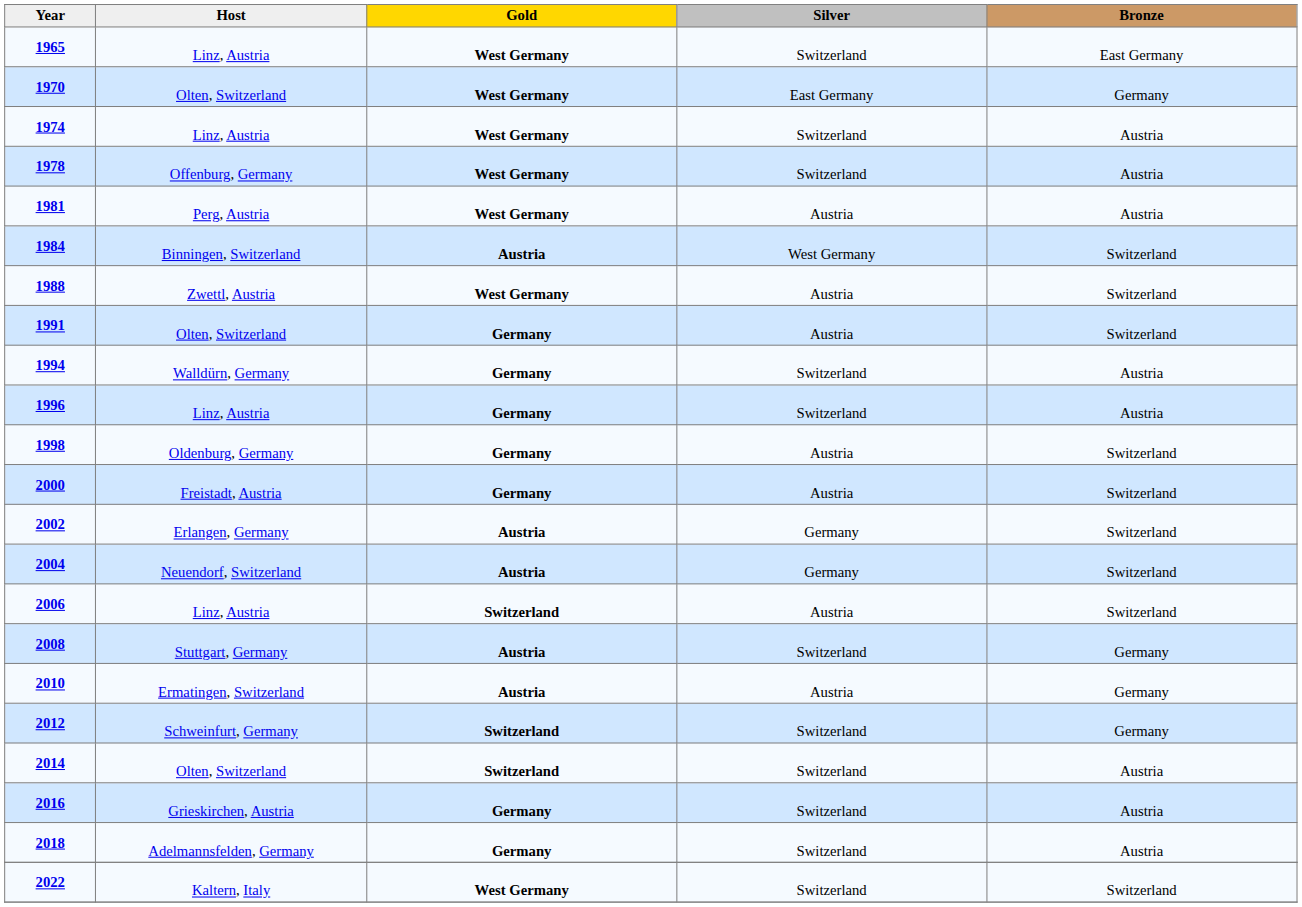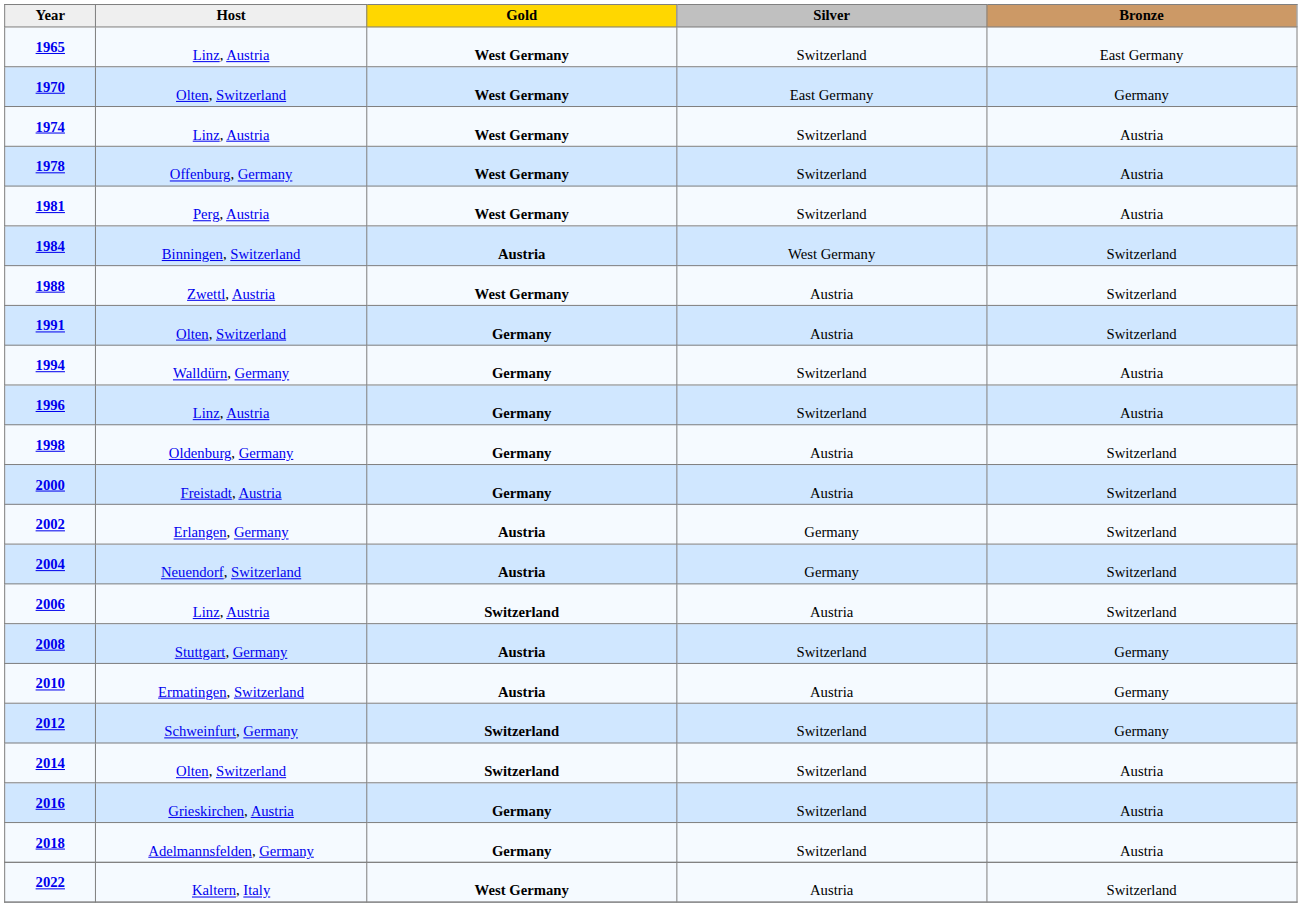 <table class="toccolours" border="1" cellpadding="2" style="border-collapse: collapse; text-align: center; width: 80%; margin: 0 auto; font-size: 90%;">
 <tr style="background: #efefef;">
 <th width=7%>Year</th>
 <th width=21%>Host</th>
 <th width=24% bgcolor=gold>Gold</th>
 <th width=24% bgcolor=silver>Silver</th>
 <th width=24% bgcolor="#cc9966">Bronze</th>
 </tr>
 <tr bgcolor=#F5FAFF>
 <td><strong><a href='#'>1965</a></strong></td>
 <td><br><a href='#'>Linz</a>, <a href='#'>Austria</a></td>
 <td><br><strong>West Germany</strong></td>
 <td><br>Switzerland</td>
 <td><br>East Germany</td>
 </tr>
 <tr bgcolor=#D0E7FF>
 <td><strong><a href='#'>1970</a></strong></td>
 <td><br><a href='#'>Olten</a>, <a href='#'>Switzerland</a></td>
 <td><br><strong>West Germany</strong></td>
 <td><br>East Germany</td>
 <td><br>Germany</td>
 </tr>
 <tr bgcolor=#F5FAFF>
 <td><strong><a href='#'>1974</a></strong></td>
 <td><br><a href='#'>Linz</a>, <a href='#'>Austria</a></td>
 <td><br><strong>West Germany</strong></td>
 <td><br>Switzerland</td>
 <td><br>Austria</td>
 </tr>
 <tr bgcolor=#D0E7FF>
 <td><strong><a href='#'>1978</a></strong></td>
 <td><br><a href='#'>Offenburg</a>, <a href='#'>Germany</a></td>
 <td><br><strong>West Germany</strong></td>
 <td><br>Switzerland</td>
 <td><br>Austria</td>
 </tr>
 <tr bgcolor=#F5FAFF>
 <td><strong><a href='#'>1981</a></strong></td>
 <td><br><a href='#'>Perg</a>, <a href='#'>Austria</a></td>
 <td><br><strong>West Germany</strong></td>
-<td><br>Austria</td>
+<td><br>Switzerland</td>
 <td><br>Austria</td>
 </tr>
 <tr bgcolor=#D0E7FF>
 <td><strong><a href='#'>1984</a></strong></td>
 <td><br><a href='#'>Binningen</a>, <a href='#'>Switzerland</a></td>
 <td><br><strong>Austria</strong></td>
 <td><br>West Germany</td>
 <td><br>Switzerland</td>
 </tr>
 <tr bgcolor=#F5FAFF>
 <td><strong><a href='#'>1988</a></strong></td>
 <td><br><a href='#'>Zwettl</a>, <a href='#'>Austria</a></td>
 <td><br><strong>West Germany</strong></td>
 <td><br>Austria</td>
 <td><br>Switzerland</td>
 </tr>
 <tr bgcolor=#D0E7FF>
 <td><strong><a href='#'>1991</a></strong></td>
 <td><br><a href='#'>Olten</a>, <a href='#'>Switzerland</a></td>
 <td><br><strong>Germany</strong></td>
 <td><br>Austria</td>
 <td><br>Switzerland</td>
 </tr>
 <tr bgcolor=#F5FAFF>
 <td><strong><a href='#'>1994</a></strong></td>
 <td><br><a href='#'>Walldürn</a>, <a href='#'>Germany</a></td>
 <td><br><strong>Germany</strong></td>
 <td><br>Switzerland</td>
 <td><br>Austria</td>
 </tr>
 <tr bgcolor=#D0E7FF>
 <td><strong><a href='#'>1996</a></strong></td>
 <td><br><a href='#'>Linz</a>, <a href='#'>Austria</a></td>
 <td><br><strong>Germany</strong></td>
 <td><br>Switzerland</td>
 <td><br>Austria</td>
 </tr>
 <tr bgcolor=#F5FAFF>
 <td><strong><a href='#'>1998</a></strong></td>
 <td><br><a href='#'>Oldenburg</a>, <a href='#'>Germany</a></td>
 <td><br><strong>Germany</strong></td>
 <td><br>Austria</td>
 <td><br>Switzerland</td>
 </tr>
 <tr bgcolor=#D0E7FF>
 <td><strong><a href='#'>2000</a></strong></td>
 <td><br><a href='#'>Freistadt</a>, <a href='#'>Austria</a></td>
 <td><br><strong>Germany</strong></td>
 <td><br>Austria</td>
 <td><br>Switzerland</td>
 </tr>
 <tr bgcolor=#F5FAFF>
 <td><strong><a href='#'>2002</a></strong></td>
 <td><br><a href='#'>Erlangen</a>, <a href='#'>Germany</a></td>
 <td><br><strong>Austria</strong></td>
 <td><br>Germany</td>
 <td><br>Switzerland</td>
 </tr>
 <tr bgcolor=#D0E7FF>
 <td><strong><a href='#'>2004</a></strong></td>
 <td><br><a href='#'>Neuendorf</a>, <a href='#'>Switzerland</a></td>
 <td><br><strong>Austria</strong></td>
 <td><br>Germany</td>
 <td><br>Switzerland</td>
 </tr>
 <tr bgcolor=#F5FAFF>
 <td><strong><a href='#'>2006</a></strong></td>
 <td><br><a href='#'>Linz</a>, <a href='#'>Austria</a></td>
 <td><br><strong>Switzerland</strong></td>
 <td><br>Austria</td>
 <td><br>Switzerland</td>
 </tr>
 <tr bgcolor=#D0E7FF>
 <td><strong><a href='#'>2008</a></strong></td>
 <td><br><a href='#'>Stuttgart</a>, <a href='#'>Germany</a></td>
 <td><br><strong>Austria</strong></td>
 <td><br>Switzerland</td>
 <td><br>Germany</td>
 </tr>
 <tr bgcolor=#F5FAFF>
 <td><strong><a href='#'>2010</a></strong></td>
 <td><br><a href='#'>Ermatingen</a>, <a href='#'>Switzerland</a></td>
 <td><br><strong>Austria</strong></td>
 <td><br>Austria</td>
 <td><br>Germany</td>
 </tr>
 <tr bgcolor=#D0E7FF>
 <td><strong><a href='#'>2012</a></strong></td>
 <td><br><a href='#'>Schweinfurt</a>, <a href='#'>Germany</a></td>
 <td><br><strong>Switzerland</strong></td>
 <td><br>Switzerland</td>
 <td><br>Germany</td>
 </tr>
 <tr bgcolor=#F5FAFF>
 <td><strong><a href='#'>2014</a></strong></td>
 <td><br><a href='#'>Olten</a>, <a href='#'>Switzerland</a></td>
 <td><br><strong>Switzerland</strong></td>
 <td><br>Switzerland</td>
 <td><br>Austria</td>
 </tr>
 <tr bgcolor=#D0E7FF>
 <td><strong><a href='#'>2016</a></strong></td>
 <td><br><a href='#'>Grieskirchen</a>, <a href='#'>Austria</a></td>
 <td><br><strong>Germany</strong></td>
 <td><br>Switzerland</td>
 <td><br>Austria</td>
 </tr>
 <tr bgcolor=#F5FAFF>
 <td><strong><a href='#'>2018</a></strong></td>
 <td><br><a href='#'>Adelmannsfelden</a>, <a href='#'>Germany</a></td>
 <td><br><strong>Germany</strong></td>
 <td><br>Switzerland</td>
 <td><br>Austria</td>
 </tr>
 <tr bgcolor=#D0E7FF>
 </tr>
 <tr bgcolor=#F5FAFF>
 <td><strong><a href='#'>2022</a></strong></td>
 <td><br><a href='#'>Kaltern</a>, <a href='#'>Italy</a></td>
 <td><br><strong>West Germany</strong></td>
-<td><br>Switzerland</td>
+<td><br>Austria</td>
 <td><br>Switzerland</td>
 </tr>
 <tr bgcolor=#D0E7FF>
 </tr>
 </table>
